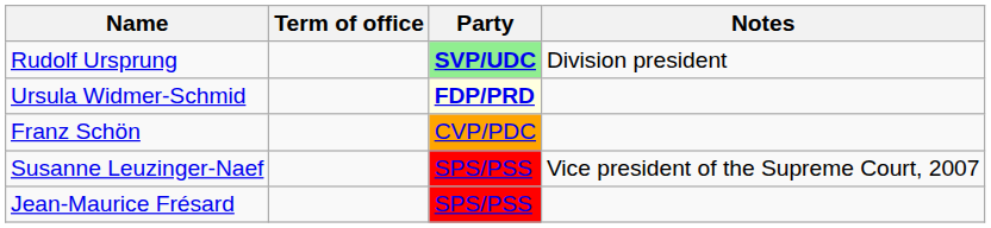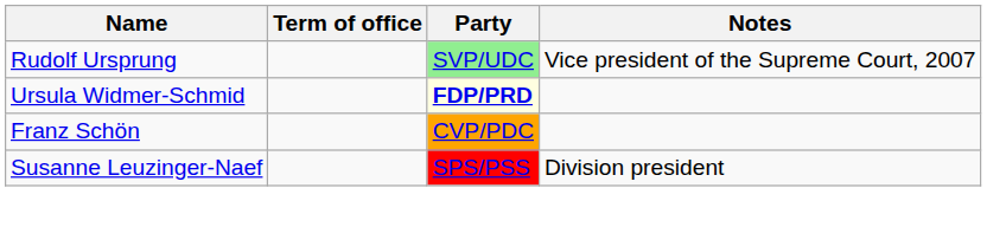 <table class="wikitable">
 <tr>
 <th>Name</th>
 <th>Term of office</th>
 <th>Party</th>
 <th>Notes</th>
 </tr>
 <tr>
 <td><a href='#'>Rudolf Ursprung</a></td>
 <td></td>
-<td style="background:lightgreen"><strong><a href='#'>SVP/UDC</a></strong></td>
-<td>Division president</td>
+<td style="background:lightgreen"><a href='#'>SVP/UDC</a></td>
+<td>Vice president of the Supreme Court, 2007</td>
 </tr>
 <tr>
 <td><a href='#'>Ursula Widmer-Schmid</a></td>
 <td></td>
 <td style="background:lightyellow"><strong><a href='#'>FDP/PRD</a></strong></td>
 <td></td>
 </tr>
 <tr>
 <td><a href='#'>Franz Schön</a></td>
 <td></td>
 <td style="background:orange"><a href='#'>CVP/PDC</a></td>
 <td></td>
 </tr>
 <tr>
 <td><a href='#'>Susanne Leuzinger-Naef</a></td>
 <td></td>
 <td style="background:red"><a href='#'>SPS/PSS</a></td>
-<td>Vice president of the Supreme Court, 2007</td>
-</tr>
-<tr>
-<td><a href='#'>Jean-Maurice Frésard</a></td>
-<td></td>
-<td style="background:red"><a href='#'>SPS/PSS</a></td>
-<td></td>
+<td>Division president</td>
 </tr>
 </table>
